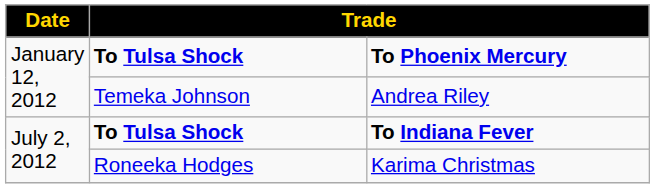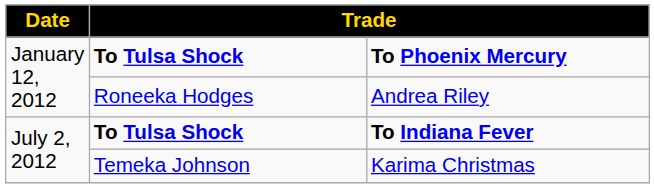 <table class="wikitable" style="width:80%; margin:1em auto;">
 <tr>
 <th style="background:#000000;color:#ffd700; width=125">Date</th>
 <th style="background:#000000;color:#ffd700;" colspan=2>Trade</th>
 </tr>
 <tr>
 <td rowspan=2>January 12, 2012</td>
 <td width=375><strong>To <a href='#'>Tulsa Shock</a></strong></td>
 <td width=375><strong>To <a href='#'>Phoenix Mercury</a></strong></td>
 </tr>
 <tr>
-<td><a href='#'>Temeka Johnson</a></td>
+<td><a href='#'>Roneeka Hodges</a></td>
 <td><a href='#'>Andrea Riley</a></td>
 </tr>
 <tr>
 <td rowspan=2>July 2, 2012</td>
 <td width=375><strong>To <a href='#'>Tulsa Shock</a></strong></td>
 <td width=375><strong>To <a href='#'>Indiana Fever</a></strong></td>
 </tr>
 <tr>
-<td><a href='#'>Roneeka Hodges</a></td>
+<td><a href='#'>Temeka Johnson</a></td>
 <td><a href='#'>Karima Christmas</a></td>
 </tr>
 <tr>
 </tr>
 </table>
